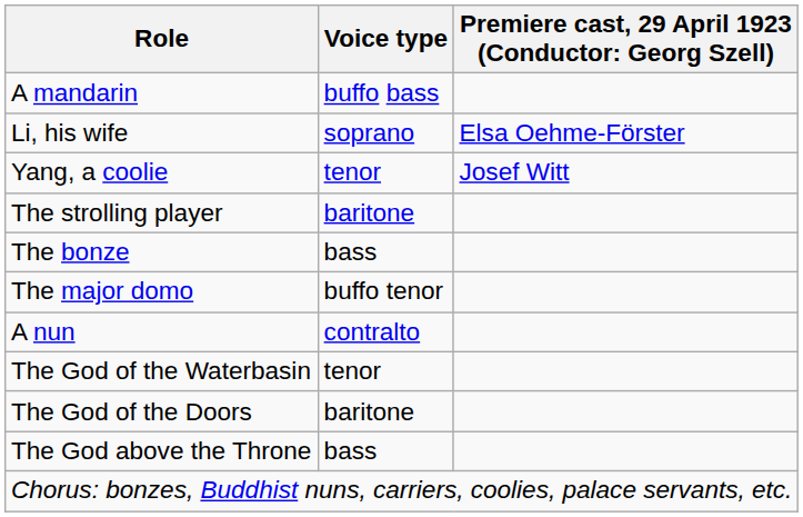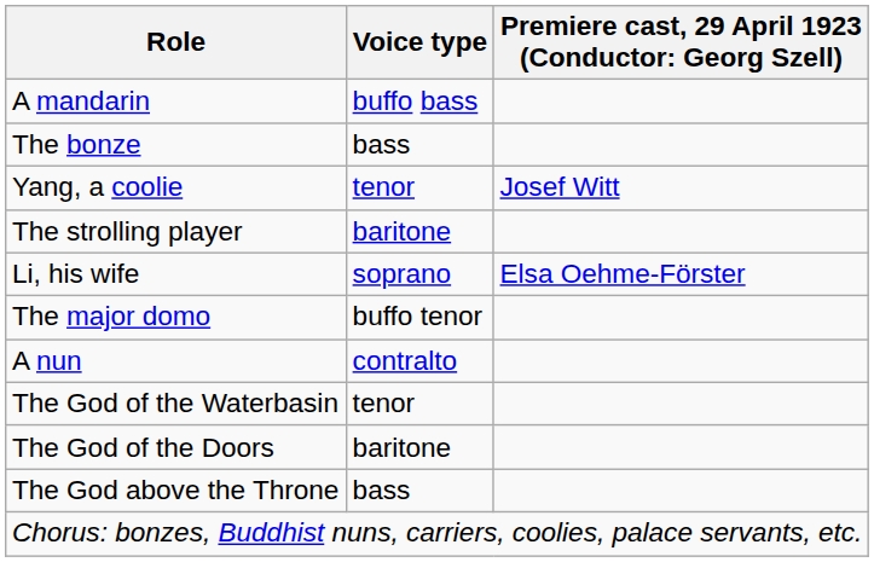 <table class="wikitable">
 <tr>
 <th>Role</th>
 <th>Voice type</th>
 <th>Premiere cast, 29 April 1923 <br>(Conductor: Georg Szell)</th>
 </tr>
 <tr>
 <td>A <a href='#'>mandarin</a></td>
 <td><a href='#'>buffo</a> <a href='#'>bass</a></td>
 <td></td>
 </tr>
 <tr>
-<td>Li, his wife</td>
-<td><a href='#'>soprano</a></td>
-<td><a href='#'>Elsa Oehme-Förster</a></td>
+<td>The <a href='#'>bonze</a></td>
+<td>bass</td>
+<td></td>
 </tr>
 <tr>
 <td>Yang, a <a href='#'>coolie</a></td>
 <td><a href='#'>tenor</a></td>
 <td><a href='#'>Josef Witt</a></td>
 </tr>
 <tr>
 <td>The strolling player</td>
 <td><a href='#'>baritone</a></td>
 <td></td>
 </tr>
 <tr>
-<td>The <a href='#'>bonze</a></td>
-<td>bass</td>
-<td></td>
+<td>Li, his wife</td>
+<td><a href='#'>soprano</a></td>
+<td><a href='#'>Elsa Oehme-Förster</a></td>
 </tr>
 <tr>
 <td>The <a href='#'>major domo</a></td>
 <td>buffo tenor</td>
 <td></td>
 </tr>
 <tr>
 <td>A <a href='#'>nun</a></td>
 <td><a href='#'>contralto</a></td>
 <td></td>
 </tr>
 <tr>
 <td>The God of the Waterbasin</td>
 <td>tenor</td>
 <td></td>
 </tr>
 <tr>
 <td>The God of the Doors</td>
 <td>baritone</td>
 <td></td>
 </tr>
 <tr>
 <td>The God above the Throne</td>
 <td>bass</td>
 <td></td>
 </tr>
 <tr>
 <td colspan="3"><em>Chorus: bonzes, <a href='#'>Buddhist</a> nuns, carriers, coolies, palace servants, etc.</em></td>
 </tr>
 </table>
